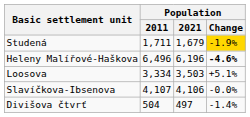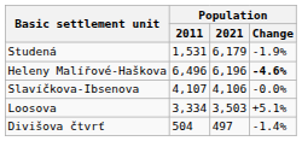 <table class="wikitable sortable">
 <tr>
 <th rowspan=2>Basic settlement unit</th>
 <th colspan=3>Population</th>
 </tr>
 <tr>
 <th>2011</th>
 <th>2021</th>
 <th>Change</th>
 </tr>
 <tr>
 <td>Studená</td>
-<td>1,711</td>
-<td>1,679</td>
-<td style="background: gold;">-1.9%</td>
+<td>1,531</td>
+<td>6,179</td>
+<td>-1.9%</td>
 </tr>
 <tr>
 <td>Heleny Malířové-Haškova</td>
 <td>6,496</td>
 <td>6,196</td>
 <td><strong>-4.6%</strong></td>
 </tr>
 <tr>
+<td>Slavíčkova-Ibsenova</td>
+<td>4,107</td>
+<td>4,106</td>
+<td>-0.0%</td>
+</tr>
+<tr>
 <td>Loosova</td>
 <td>3,334</td>
 <td>3,503</td>
 <td>+5.1%</td>
-</tr>
-<tr>
-<td>Slavíčkova-Ibsenova</td>
-<td>4,107</td>
-<td>4,106</td>
-<td>-0.0%</td>
 </tr>
 <tr>
 <td>Divišova čtvrť</td>
 <td>504</td>
 <td>497</td>
 <td>-1.4%</td>
 </tr>
 </table>
